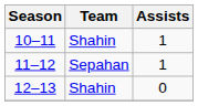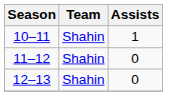 <table class="wikitable" style="text-align: center;">
 <tr>
 <th>Season</th>
 <th>Team</th>
 <th>Assists</th>
 </tr>
 <tr>
 <td><a href='#'>10–11</a></td>
 <td align="left"><a href='#'>Shahin</a></td>
 <td>1</td>
 </tr>
 <tr>
 <td><a href='#'>11–12</a></td>
-<td align="left"><a href='#'>Sepahan</a></td>
-<td>1</td>
+<td align="left"><a href='#'>Shahin</a></td>
+<td>0</td>
 </tr>
 <tr>
 <td><a href='#'>12–13</a></td>
 <td align="left"><a href='#'>Shahin</a></td>
 <td>0</td>
 </tr>
 <tr>
 </tr>
 </table>
